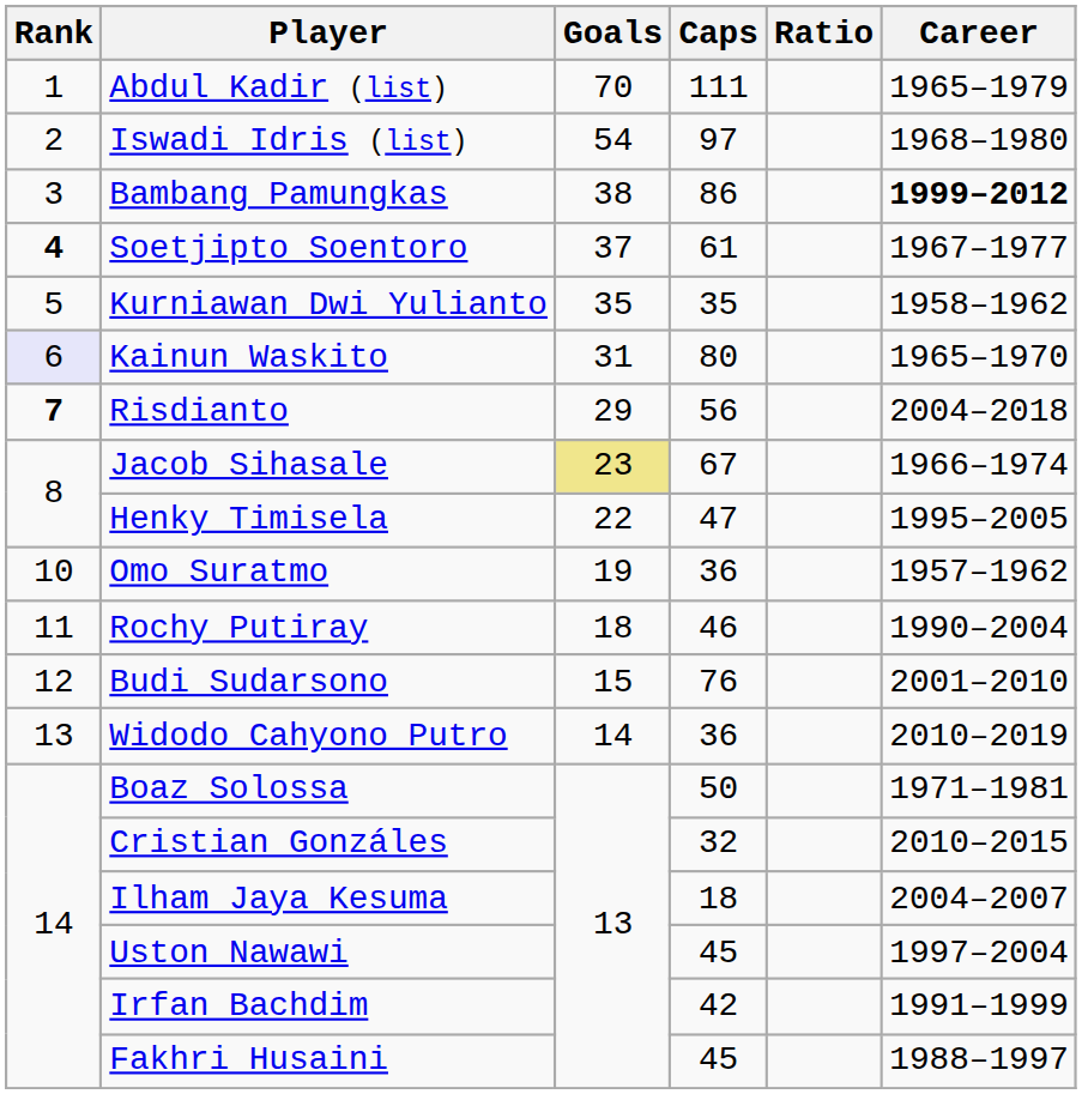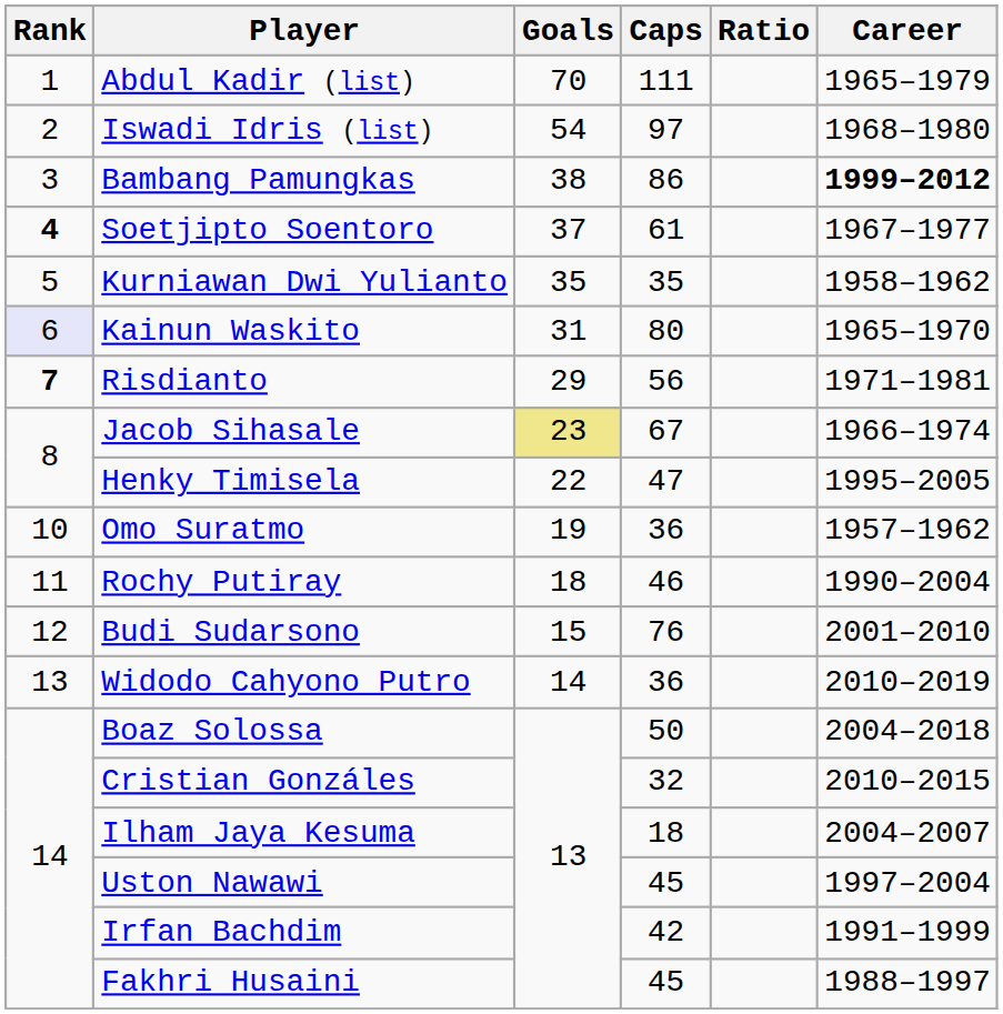 <table class="wikitable sortable" style="text-align: center;">
 <tr>
 <th>Rank</th>
 <th>Player</th>
 <th>Goals</th>
 <th>Caps</th>
 <th>Ratio</th>
 <th>Career</th>
 </tr>
 <tr>
 <td>1</td>
 <td style="text-align: left;"><a href='#'>Abdul Kadir</a> <small>(<a href='#'>list</a>)</small></td>
 <td>70</td>
 <td>111</td>
 <td></td>
 <td>1965–1979</td>
 </tr>
 <tr>
 <td>2</td>
 <td style="text-align: left;"><a href='#'>Iswadi Idris</a> <small>(<a href='#'>list</a>)</small></td>
 <td>54</td>
 <td>97</td>
 <td></td>
 <td>1968–1980</td>
 </tr>
 <tr>
 <td>3</td>
 <td style="text-align: left;"><a href='#'>Bambang Pamungkas</a></td>
 <td>38</td>
 <td>86</td>
 <td></td>
 <td><strong>1999–2012</strong></td>
 </tr>
 <tr>
 <td><strong>4</strong></td>
 <td style="text-align: left;"><a href='#'>Soetjipto Soentoro</a></td>
 <td>37</td>
 <td>61</td>
 <td></td>
 <td>1967–1977</td>
 </tr>
 <tr>
 <td>5</td>
 <td style="text-align: left;"><a href='#'>Kurniawan Dwi Yulianto</a></td>
 <td>35</td>
 <td>35</td>
 <td></td>
 <td>1958–1962</td>
 </tr>
 <tr>
 <td style="background: lavender;">6</td>
 <td style="text-align: left;"><a href='#'>Kainun Waskito</a></td>
 <td>31</td>
 <td>80</td>
 <td></td>
 <td>1965–1970</td>
 </tr>
 <tr>
 <td><strong>7</strong></td>
 <td style="text-align: left;"><a href='#'>Risdianto</a></td>
 <td>29</td>
 <td>56</td>
 <td></td>
-<td>2004–2018</td>
+<td>1971–1981</td>
 </tr>
 <tr>
 <td rowspan="2">8</td>
 <td style="text-align: left;"><a href='#'>Jacob Sihasale</a></td>
 <td style="background: khaki;">23</td>
 <td>67</td>
 <td></td>
 <td>1966–1974</td>
 </tr>
 <tr>
 <td style="text-align: left;"><a href='#'>Henky Timisela</a></td>
 <td>22</td>
 <td>47</td>
 <td></td>
 <td>1995–2005</td>
 </tr>
 <tr>
 <td>10</td>
 <td style="text-align: left;"><a href='#'>Omo Suratmo</a></td>
 <td>19</td>
 <td>36</td>
 <td></td>
 <td>1957–1962</td>
 </tr>
 <tr>
 <td>11</td>
 <td style="text-align: left;"><a href='#'>Rochy Putiray</a></td>
 <td>18</td>
 <td>46</td>
 <td></td>
 <td>1990–2004</td>
 </tr>
 <tr>
 <td>12</td>
 <td style="text-align: left;"><a href='#'>Budi Sudarsono</a></td>
 <td>15</td>
 <td>76</td>
 <td></td>
 <td>2001–2010</td>
 </tr>
 <tr>
 <td>13</td>
 <td style="text-align: left;"><a href='#'>Widodo Cahyono Putro</a></td>
 <td>14</td>
 <td>36</td>
 <td></td>
 <td>2010–2019</td>
 </tr>
 <tr>
 <td rowspan="6">14</td>
 <td style="text-align: left;"><a href='#'>Boaz Solossa</a></td>
 <td rowspan="6">13</td>
 <td>50</td>
 <td></td>
-<td>1971–1981</td>
+<td>2004–2018</td>
 </tr>
 <tr>
 <td style="text-align: left;"><a href='#'>Cristian Gonzáles</a></td>
 <td>32</td>
 <td></td>
 <td>2010–2015</td>
 </tr>
 <tr>
 <td style="text-align: left;"><a href='#'>Ilham Jaya Kesuma</a></td>
 <td>18</td>
 <td></td>
 <td>2004–2007</td>
 </tr>
 <tr>
 <td style="text-align: left;"><a href='#'>Uston Nawawi</a></td>
 <td>45</td>
 <td></td>
 <td>1997–2004</td>
 </tr>
 <tr>
 <td style="text-align: left;"><a href='#'>Irfan Bachdim</a></td>
 <td>42</td>
 <td></td>
 <td>1991–1999</td>
 </tr>
 <tr>
 <td style="text-align: left;"><a href='#'>Fakhri Husaini</a></td>
 <td>45</td>
 <td></td>
 <td>1988–1997</td>
 </tr>
 </table>
